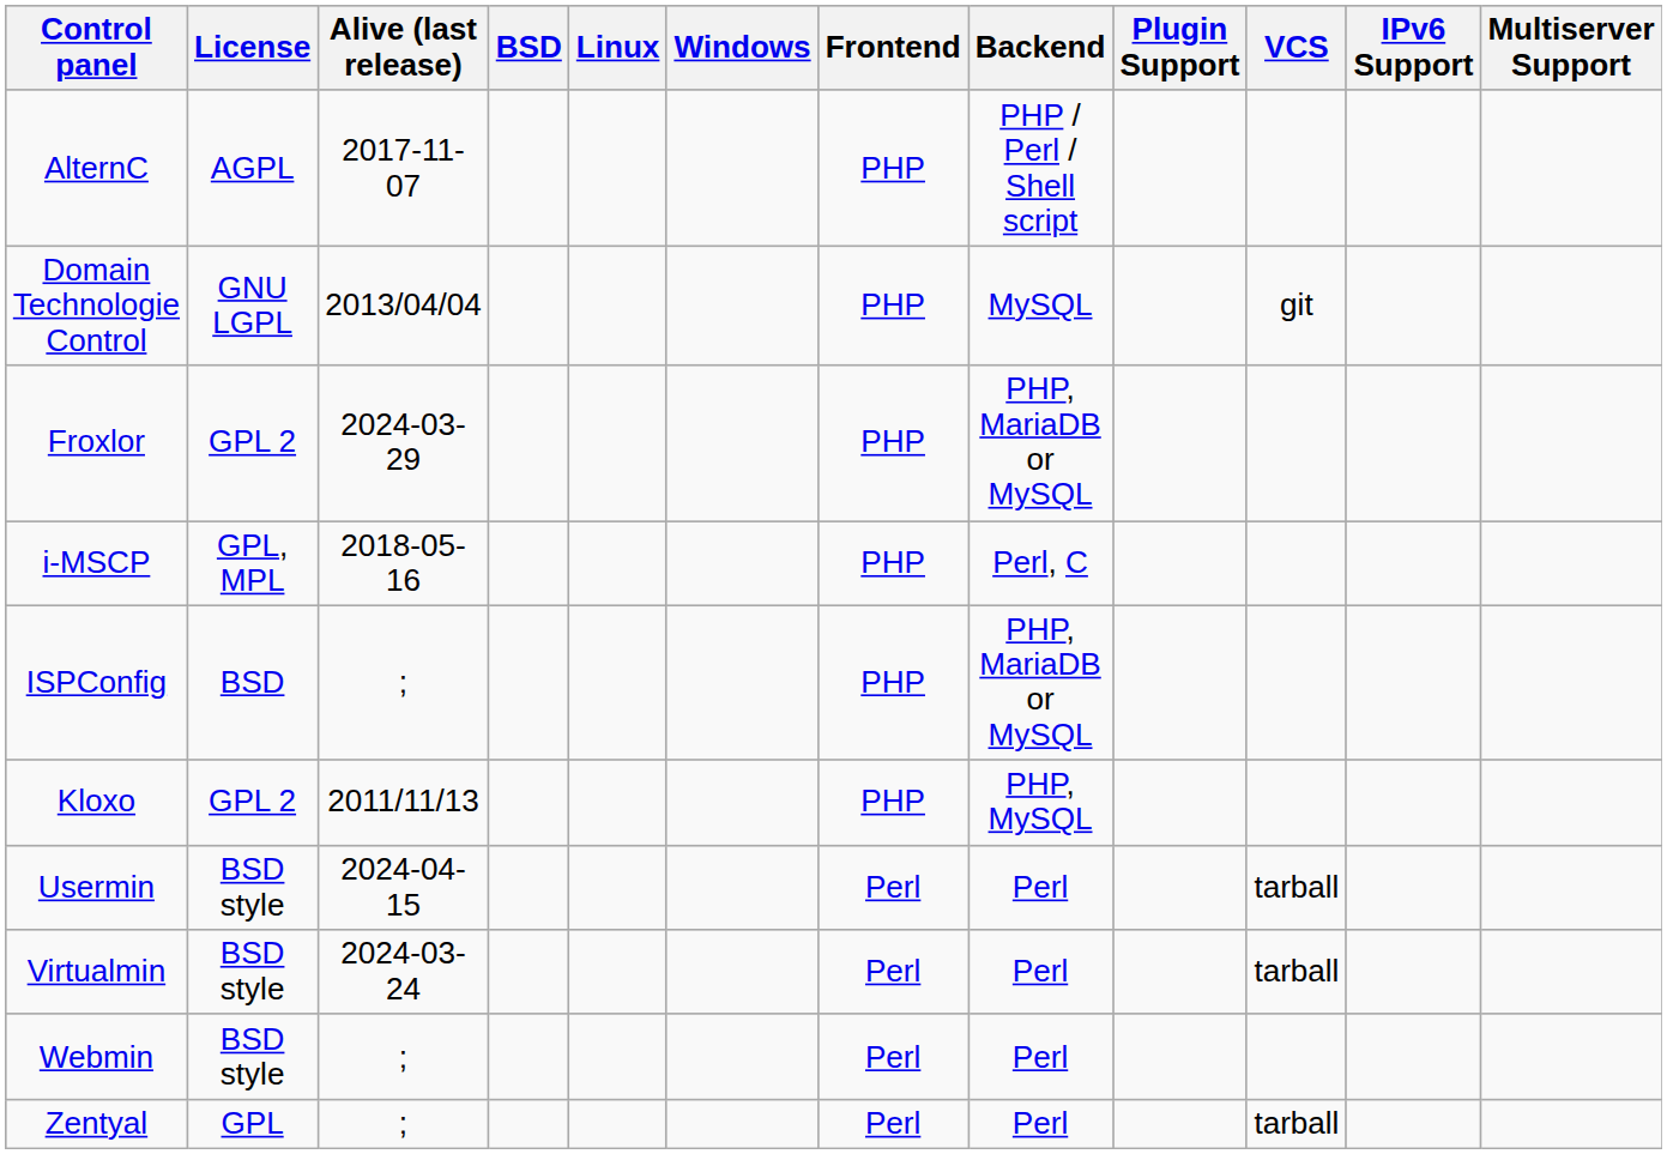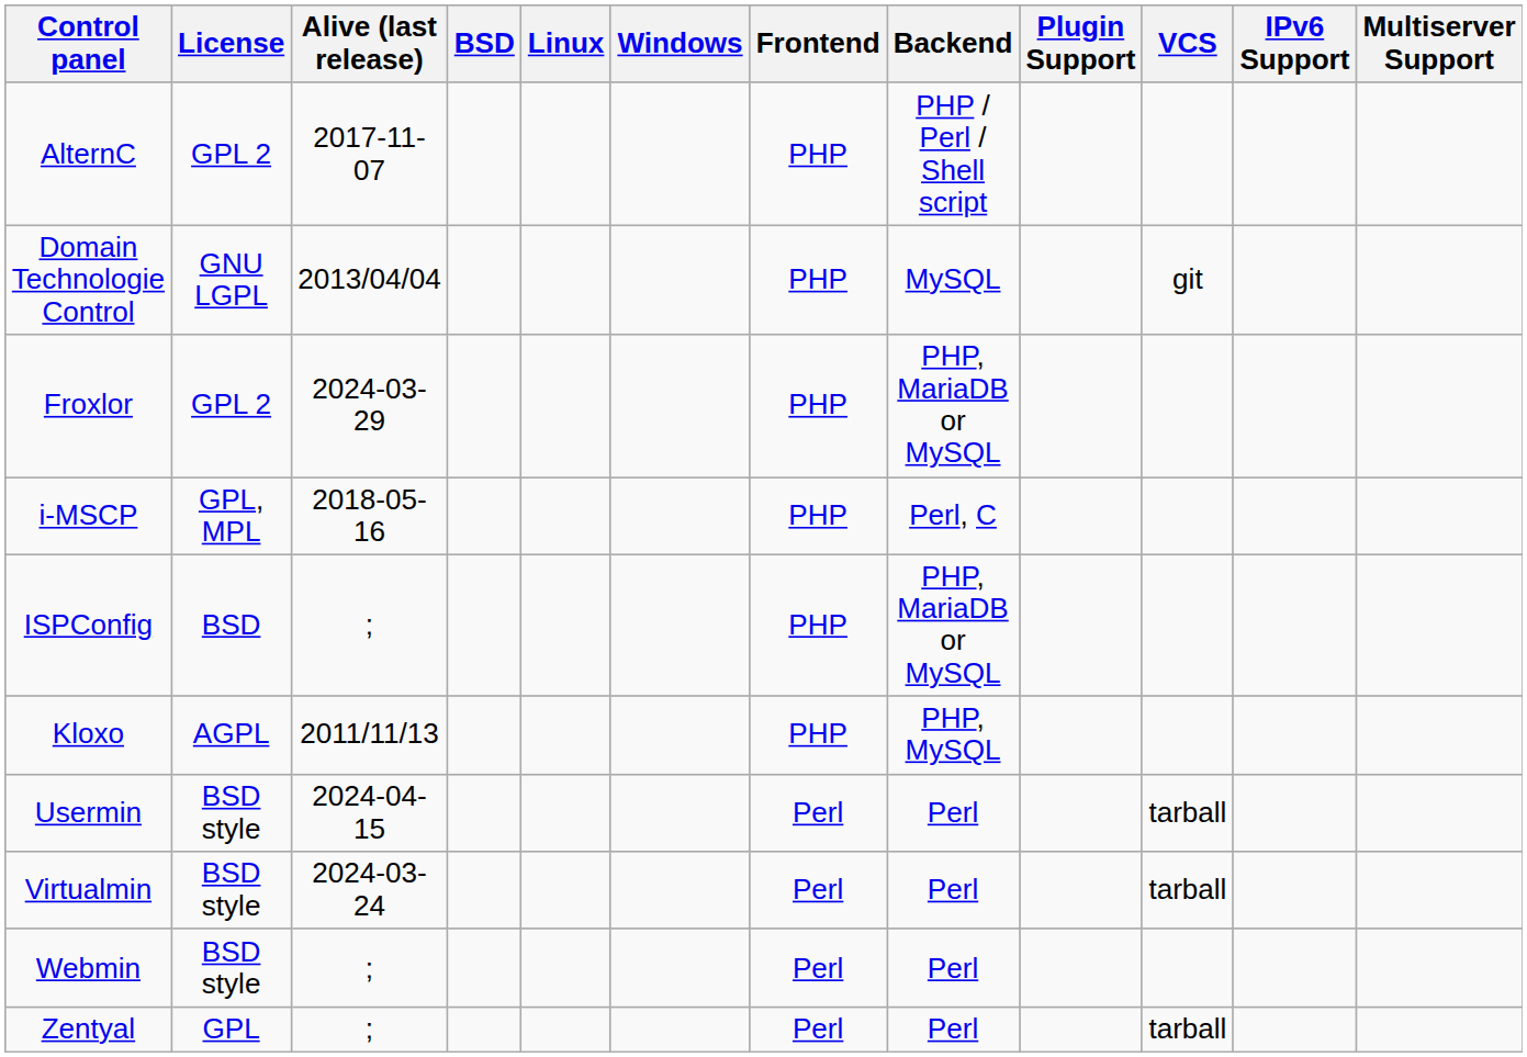 <table class="wikitable sortable" style="text-align: center">
 <tr>
 <th><a href='#'>Control panel</a></th>
 <th><a href='#'>License</a></th>
 <th>Alive (last release)</th>
 <th><a href='#'>BSD</a></th>
 <th><a href='#'>Linux</a></th>
 <th><a href='#'>Windows</a></th>
 <th>Frontend</th>
 <th>Backend</th>
 <th><a href='#'>Plugin</a> Support</th>
 <th><a href='#'>VCS</a></th>
 <th><a href='#'>IPv6</a> Support</th>
 <th>Multiserver Support</th>
 </tr>
 <tr>
 <td><a href='#'>AlternC</a></td>
-<td><a href='#'>AGPL</a></td>
+<td><a href='#'>GPL 2</a></td>
 <td>2017-11-07</td>
 <td></td>
 <td></td>
 <td></td>
 <td><a href='#'>PHP</a></td>
 <td><a href='#'>PHP</a> / <a href='#'>Perl</a> / <a href='#'>Shell script</a></td>
 <td></td>
 <td></td>
 <td></td>
 <td></td>
 </tr>
 <tr>
 <td><a href='#'>Domain Technologie Control</a></td>
 <td><a href='#'>GNU LGPL</a></td>
 <td>2013/04/04</td>
 <td></td>
 <td></td>
 <td></td>
 <td><a href='#'>PHP</a></td>
 <td><a href='#'>MySQL</a></td>
 <td></td>
 <td>git</td>
 <td></td>
 <td></td>
 </tr>
 <tr>
 <td><a href='#'>Froxlor</a></td>
 <td><a href='#'>GPL 2</a></td>
 <td>2024-03-29</td>
 <td></td>
 <td></td>
 <td></td>
 <td><a href='#'>PHP</a></td>
 <td><a href='#'>PHP</a>, <a href='#'>MariaDB</a> or <a href='#'>MySQL</a></td>
 <td></td>
 <td></td>
 <td></td>
 <td></td>
 </tr>
 <tr>
 <td><a href='#'>i-MSCP</a></td>
 <td><a href='#'>GPL</a>, <a href='#'>MPL</a></td>
 <td>2018-05-16</td>
 <td></td>
 <td></td>
 <td></td>
 <td><a href='#'>PHP</a></td>
 <td><a href='#'>Perl</a>, <a href='#'>C</a></td>
 <td></td>
 <td></td>
 <td></td>
 <td></td>
 </tr>
 <tr>
 <td><a href='#'>ISPConfig</a></td>
 <td><a href='#'>BSD</a></td>
 <td {{Start date and age>; </td>
 <td></td>
 <td></td>
 <td></td>
 <td><a href='#'>PHP</a></td>
 <td><a href='#'>PHP</a>, <a href='#'>MariaDB</a> or <a href='#'>MySQL</a></td>
 <td></td>
 <td></td>
 <td></td>
 <td></td>
 </tr>
 <tr>
 <td><a href='#'>Kloxo</a></td>
-<td><a href='#'>GPL 2</a></td>
+<td><a href='#'>AGPL</a></td>
 <td>2011/11/13</td>
 <td></td>
 <td> </td>
 <td></td>
 <td><a href='#'>PHP</a></td>
 <td><a href='#'>PHP</a>, <a href='#'>MySQL</a></td>
 <td></td>
 <td></td>
 <td></td>
 <td></td>
 </tr>
 <tr>
 <td><a href='#'>Usermin</a></td>
 <td><a href='#'>BSD</a> style</td>
 <td>2024-04-15</td>
 <td></td>
 <td></td>
 <td></td>
 <td><a href='#'>Perl</a></td>
 <td><a href='#'>Perl</a></td>
 <td></td>
 <td>tarball</td>
 <td></td>
 <td></td>
 </tr>
 <tr>
 <td><a href='#'>Virtualmin</a></td>
 <td><a href='#'>BSD</a> style</td>
 <td>2024-03-24</td>
 <td> </td>
 <td></td>
 <td></td>
 <td><a href='#'>Perl</a></td>
 <td><a href='#'>Perl</a></td>
 <td></td>
 <td>tarball</td>
 <td></td>
 <td> </td>
 </tr>
 <tr>
 <td><a href='#'>Webmin</a></td>
 <td><a href='#'>BSD</a> style</td>
 <td>; </td>
 <td></td>
 <td></td>
 <td></td>
 <td><a href='#'>Perl</a></td>
 <td><a href='#'>Perl</a></td>
 <td></td>
 <td></td>
 <td></td>
 <td></td>
 </tr>
 <tr>
 <td><a href='#'>Zentyal</a></td>
 <td><a href='#'>GPL</a></td>
 <td {{Start date and age>; </td>
 <td></td>
 <td></td>
 <td></td>
 <td><a href='#'>Perl</a></td>
 <td><a href='#'>Perl</a></td>
 <td></td>
 <td>tarball</td>
 <td></td>
 <td></td>
 </tr>
 </table>
